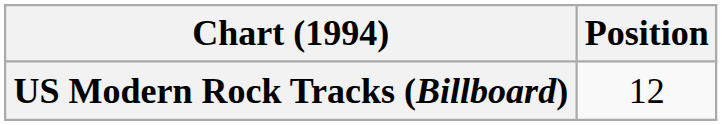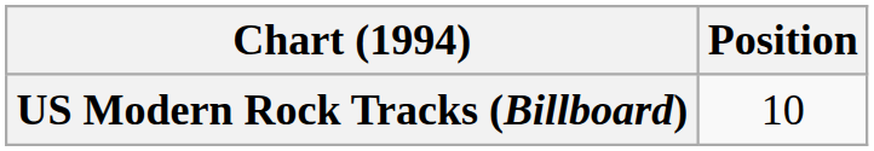 <table class="wikitable plainrowheaders" style="text-align:center">
 <tr>
 <th>Chart (1994)</th>
 <th>Position</th>
 </tr>
 <tr>
 <th scope="row">US Modern Rock Tracks (<em>Billboard</em>)</th>
-<td>12</td>
+<td>10</td>
 </tr>
 </table>
